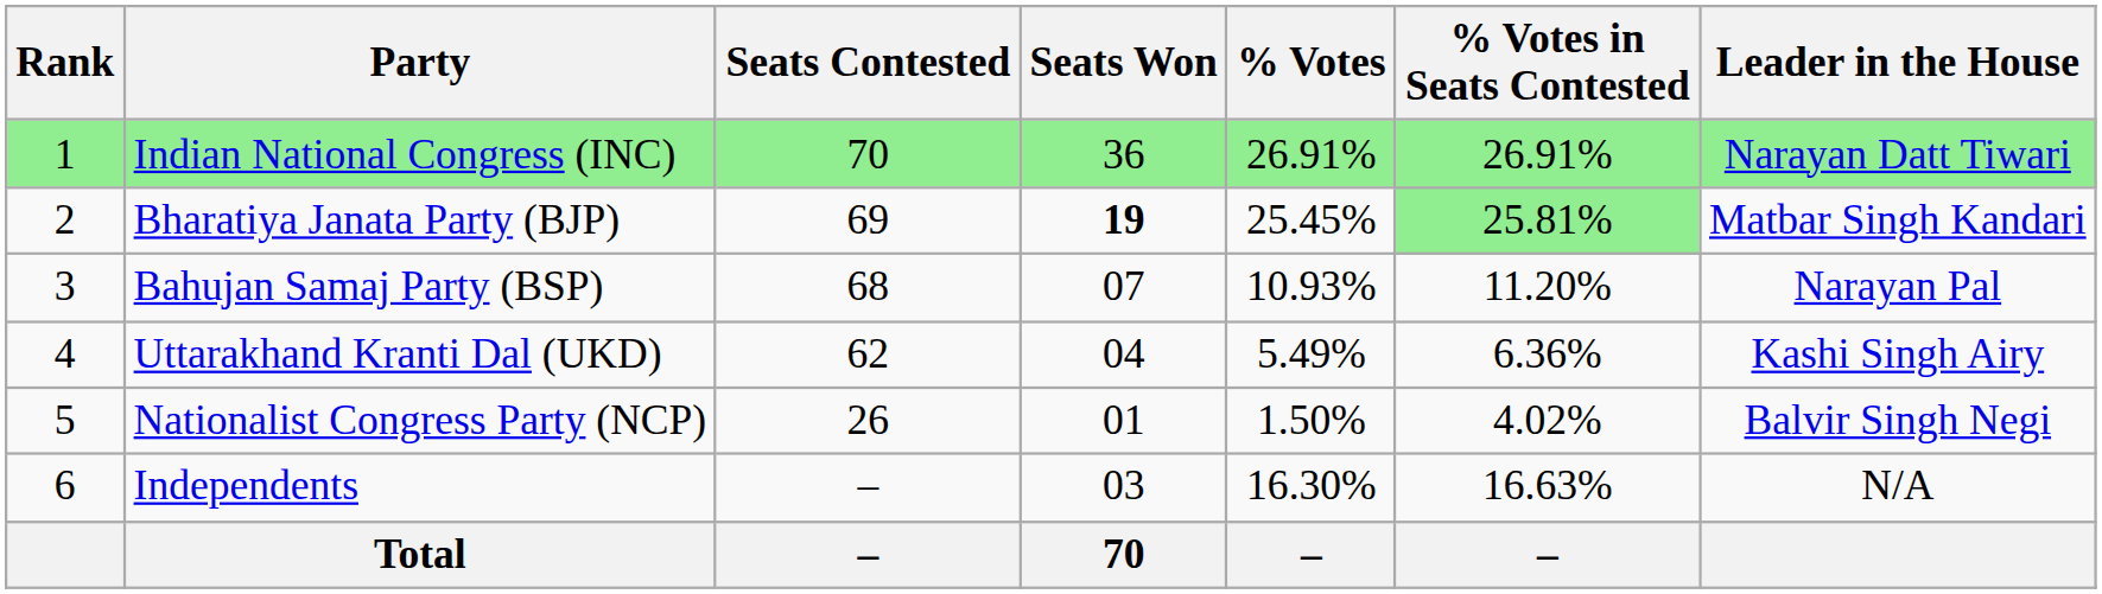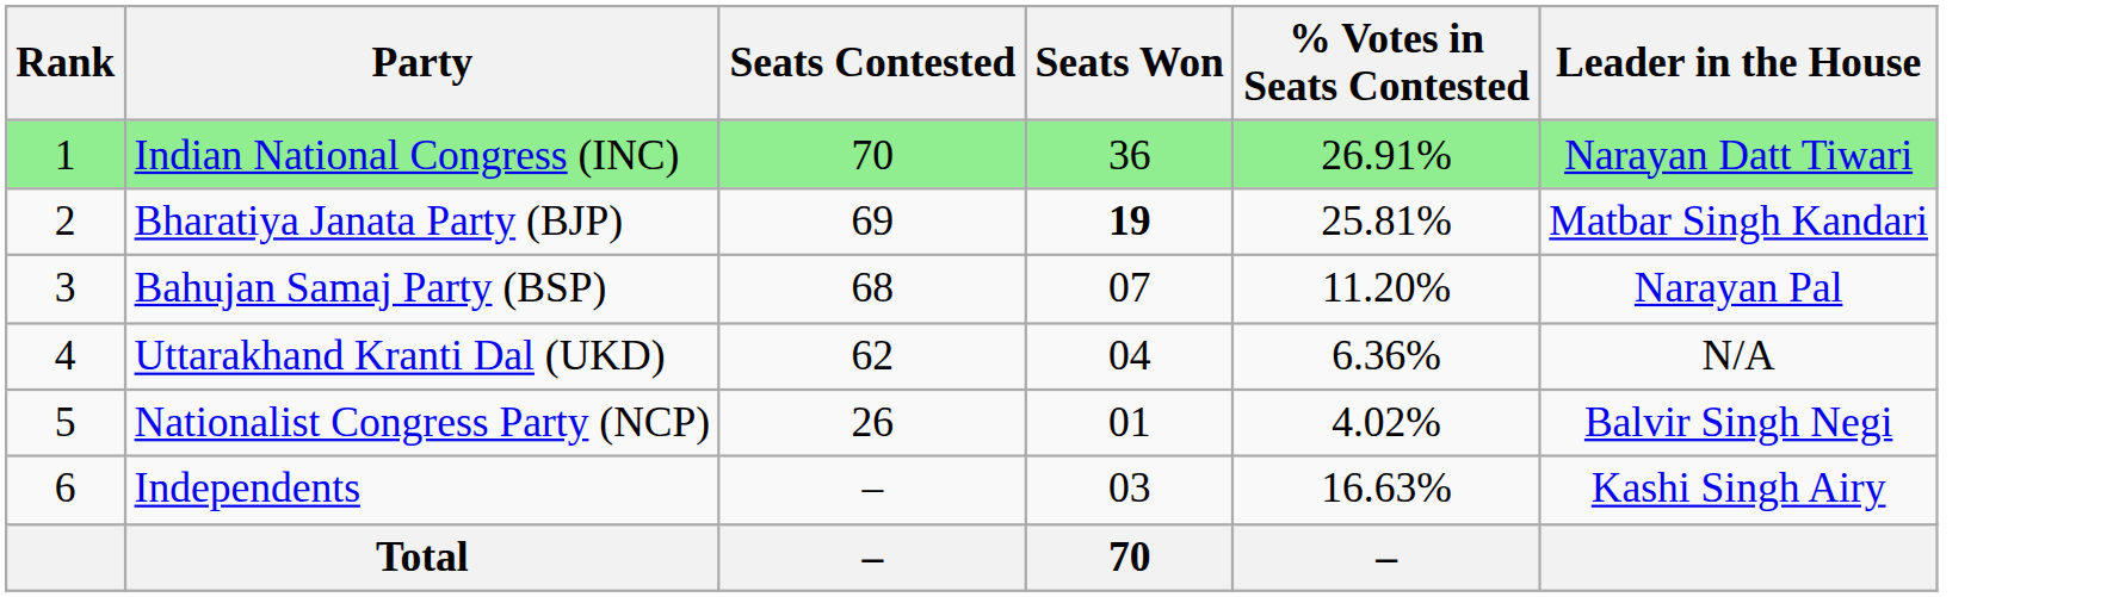 <table class="wikitable sortable" style="text-align: center;">
 <tr>
 <th align="center">Rank</th>
 <th align="center">Party</th>
 <th align="center">Seats Contested</th>
 <th align="center">Seats Won</th>
-<th align="center">% Votes</th>
 <th align="center">% Votes in <br> Seats Contested</th>
 <th align="center">Leader in the House</th>
 </tr>
 <tr style="background: #90EE90;">
 <td>1</td>
 <td align="left"><a href='#'>Indian National Congress</a> (INC)</td>
 <td>70</td>
 <td>36</td>
 <td>26.91%</td>
-<td>26.91%</td>
 <td><a href='#'>Narayan Datt Tiwari</a></td>
 </tr>
 <tr>
 <td>2</td>
 <td align="left"><a href='#'>Bharatiya Janata Party</a> (BJP)</td>
 <td>69</td>
 <td><strong>19</strong></td>
-<td>25.45%</td>
-<td style="background: lightgreen;">25.81%</td>
+<td>25.81%</td>
 <td><a href='#'>Matbar Singh Kandari</a></td>
 </tr>
 <tr>
 <td>3</td>
 <td align="left"><a href='#'>Bahujan Samaj Party</a> (BSP)</td>
 <td>68</td>
 <td>07</td>
-<td>10.93%</td>
 <td>11.20%</td>
 <td><a href='#'>Narayan Pal</a></td>
 </tr>
 <tr>
 <td>4</td>
 <td align="left"><a href='#'>Uttarakhand Kranti Dal</a> (UKD)</td>
 <td>62</td>
 <td>04</td>
-<td>5.49%</td>
 <td>6.36%</td>
-<td><a href='#'>Kashi Singh Airy</a></td>
+<td>N/A</td>
 </tr>
 <tr>
 <td>5</td>
 <td align="left"><a href='#'>Nationalist Congress Party</a> (NCP)</td>
 <td>26</td>
 <td>01</td>
-<td>1.50%</td>
 <td>4.02%</td>
 <td><a href='#'>Balvir Singh Negi</a></td>
 </tr>
 <tr>
 <td>6</td>
 <td align="left"><a href='#'>Independents</a></td>
 <td>–</td>
 <td>03</td>
-<td>16.30%</td>
 <td>16.63%</td>
-<td>N/A</td>
+<td><a href='#'>Kashi Singh Airy</a></td>
 </tr>
 <tr>
 <th></th>
 <th align="centre">Total</th>
 <th>–</th>
 <th>70</th>
 <th>–</th>
-<th>–</th>
 <th></th>
 </tr>
 </table>
